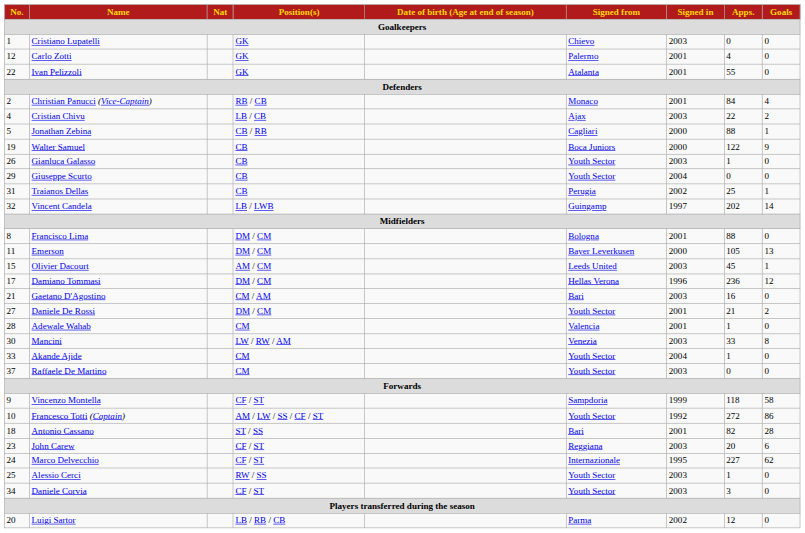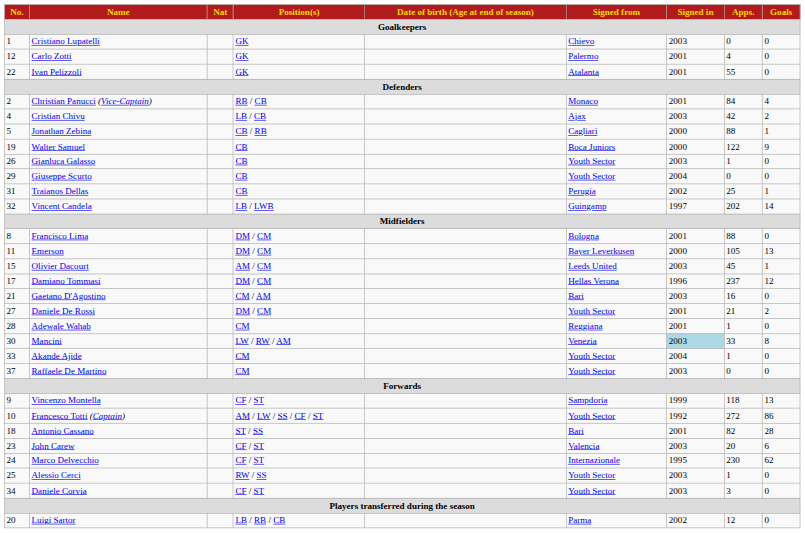 <table class="wikitable" style="text-align:left; font-size:90%; width:100%">
 <tr>
 <th style="background:#B21B1C; color:#FFD700; text-align:center;">No.</th>
 <th style="background:#B21B1C; color:#FFD700; text-align:center;">Name</th>
 <th style="background:#B21B1C; color:#FFD700; text-align:center;">Nat</th>
 <th style="background:#B21B1C; color:#FFD700; text-align:center;">Position(s)</th>
 <th style="background:#B21B1C; color:#FFD700; text-align:center;">Date of birth (Age at end of season)</th>
 <th style="background:#B21B1C; color:#FFD700; text-align:center;">Signed from</th>
 <th style="background:#B21B1C; color:#FFD700; text-align:center;">Signed in</th>
 <th style="background:#B21B1C; color:#FFD700; text-align:center;">Apps.</th>
 <th style="background:#B21B1C; color:#FFD700; text-align:center;">Goals</th>
 </tr>
 <tr>
 <th colspan=10 style="background:#DCDCDC; text-align:center;">Goalkeepers</th>
 </tr>
 <tr>
 <td>1</td>
 <td><a href='#'>Cristiano Lupatelli</a></td>
 <td></td>
 <td><a href='#'>GK</a></td>
 <td></td>
 <td> <a href='#'>Chievo</a></td>
 <td>2003</td>
 <td>0</td>
 <td>0</td>
 </tr>
 <tr>
 <td>12</td>
 <td><a href='#'>Carlo Zotti</a></td>
 <td></td>
 <td><a href='#'>GK</a></td>
 <td></td>
 <td> <a href='#'>Palermo</a></td>
 <td>2001</td>
 <td>4</td>
 <td>0</td>
 </tr>
 <tr>
 <td>22</td>
 <td><a href='#'>Ivan Pelizzoli</a></td>
 <td></td>
 <td><a href='#'>GK</a></td>
 <td></td>
 <td> <a href='#'>Atalanta</a></td>
 <td>2001</td>
 <td>55</td>
 <td>0</td>
 </tr>
 <tr>
 <th colspan=10 style="background:#DCDCDC; text-align:center;">Defenders</th>
 </tr>
 <tr>
 <td>2</td>
 <td><a href='#'>Christian Panucci</a> <em>(<a href='#'>Vice-Captain</a>)</em></td>
 <td></td>
 <td><a href='#'>RB</a> / <a href='#'>CB</a></td>
 <td></td>
 <td> <a href='#'>Monaco</a></td>
 <td>2001</td>
 <td>84</td>
 <td>4</td>
 </tr>
 <tr>
 <td>4</td>
 <td><a href='#'>Cristian Chivu</a></td>
 <td></td>
 <td><a href='#'>LB</a> / <a href='#'>CB</a></td>
 <td></td>
 <td> <a href='#'>Ajax</a></td>
 <td>2003</td>
-<td>22</td>
+<td>42</td>
 <td>2</td>
 </tr>
 <tr>
 <td>5</td>
 <td><a href='#'>Jonathan Zebina</a></td>
 <td></td>
 <td><a href='#'>CB</a> / <a href='#'>RB</a></td>
 <td></td>
 <td> <a href='#'>Cagliari</a></td>
 <td>2000</td>
 <td>88</td>
 <td>1</td>
 </tr>
 <tr>
 <td>19</td>
 <td><a href='#'>Walter Samuel</a></td>
 <td></td>
 <td><a href='#'>CB</a></td>
 <td></td>
 <td> <a href='#'>Boca Juniors</a></td>
 <td>2000</td>
 <td>122</td>
 <td>9</td>
 </tr>
 <tr>
 <td>26</td>
 <td><a href='#'>Gianluca Galasso</a></td>
 <td></td>
 <td><a href='#'>CB</a></td>
 <td></td>
 <td> <a href='#'>Youth Sector</a></td>
 <td>2003</td>
 <td>1</td>
 <td>0</td>
 </tr>
 <tr>
 <td>29</td>
 <td><a href='#'>Giuseppe Scurto</a></td>
 <td></td>
 <td><a href='#'>CB</a></td>
 <td></td>
 <td> <a href='#'>Youth Sector</a></td>
 <td>2004</td>
 <td>0</td>
 <td>0</td>
 </tr>
 <tr>
 <td>31</td>
 <td><a href='#'>Traianos Dellas</a></td>
 <td></td>
 <td><a href='#'>CB</a></td>
 <td></td>
 <td> <a href='#'>Perugia</a></td>
 <td>2002</td>
 <td>25</td>
 <td>1</td>
 </tr>
 <tr>
 <td>32</td>
 <td><a href='#'>Vincent Candela</a></td>
 <td></td>
 <td><a href='#'>LB</a> / <a href='#'>LWB</a></td>
 <td></td>
 <td> <a href='#'>Guingamp</a></td>
 <td>1997</td>
 <td>202</td>
 <td>14</td>
 </tr>
 <tr>
 <th colspan=10 style="background:#DCDCDC; text-align:center;">Midfielders</th>
 </tr>
 <tr>
 <td>8</td>
 <td><a href='#'>Francisco Lima</a></td>
 <td></td>
 <td><a href='#'>DM</a> / <a href='#'>CM</a></td>
 <td></td>
 <td> <a href='#'>Bologna</a></td>
 <td>2001</td>
 <td>88</td>
 <td>0</td>
 </tr>
 <tr>
 <td>11</td>
 <td><a href='#'>Emerson</a></td>
 <td></td>
 <td><a href='#'>DM</a> / <a href='#'>CM</a></td>
 <td></td>
 <td> <a href='#'>Bayer Leverkusen</a></td>
 <td>2000</td>
 <td>105</td>
 <td>13</td>
 </tr>
 <tr>
 <td>15</td>
 <td><a href='#'>Olivier Dacourt</a></td>
 <td></td>
 <td><a href='#'>AM</a> / <a href='#'>CM</a></td>
 <td></td>
 <td> <a href='#'>Leeds United</a></td>
 <td>2003</td>
 <td>45</td>
 <td>1</td>
 </tr>
 <tr>
 <td>17</td>
 <td><a href='#'>Damiano Tommasi</a></td>
 <td></td>
 <td><a href='#'>DM</a> / <a href='#'>CM</a></td>
 <td></td>
 <td> <a href='#'>Hellas Verona</a></td>
 <td>1996</td>
-<td>236</td>
+<td>237</td>
 <td>12</td>
 </tr>
 <tr>
 <td>21</td>
 <td><a href='#'>Gaetano D'Agostino</a></td>
 <td></td>
 <td><a href='#'>CM</a> / <a href='#'>AM</a></td>
 <td></td>
 <td> <a href='#'>Bari</a></td>
 <td>2003</td>
 <td>16</td>
 <td>0</td>
 </tr>
 <tr>
 <td>27</td>
 <td><a href='#'>Daniele De Rossi</a></td>
 <td></td>
 <td><a href='#'>DM</a> / <a href='#'>CM</a></td>
 <td></td>
 <td> <a href='#'>Youth Sector</a></td>
 <td>2001</td>
 <td>21</td>
 <td>2</td>
 </tr>
 <tr>
 <td>28</td>
 <td><a href='#'>Adewale Wahab</a></td>
 <td></td>
 <td><a href='#'>CM</a></td>
 <td></td>
-<td> <a href='#'>Valencia</a></td>
+<td> <a href='#'>Reggiana</a></td>
 <td>2001</td>
 <td>1</td>
 <td>0</td>
 </tr>
 <tr>
 <td>30</td>
 <td><a href='#'>Mancini</a></td>
 <td></td>
 <td><a href='#'>LW</a> / <a href='#'>RW</a> / <a href='#'>AM</a></td>
 <td></td>
 <td> <a href='#'>Venezia</a></td>
-<td>2003</td>
+<td style="background: lightblue;">2003</td>
 <td>33</td>
 <td>8</td>
 </tr>
 <tr>
 <td>33</td>
 <td><a href='#'>Akande Ajide</a></td>
 <td></td>
 <td><a href='#'>CM</a></td>
 <td></td>
 <td> <a href='#'>Youth Sector</a></td>
 <td>2004</td>
 <td>1</td>
 <td>0</td>
 </tr>
 <tr>
 <td>37</td>
 <td><a href='#'>Raffaele De Martino</a></td>
 <td></td>
 <td><a href='#'>CM</a></td>
 <td></td>
 <td> <a href='#'>Youth Sector</a></td>
 <td>2003</td>
 <td>0</td>
 <td>0</td>
 </tr>
 <tr>
 <th colspan=10 style="background:#DCDCDC; text-align:center;">Forwards</th>
 </tr>
 <tr>
 <td>9</td>
 <td><a href='#'>Vincenzo Montella</a></td>
 <td></td>
 <td><a href='#'>CF</a> / <a href='#'>ST</a></td>
 <td></td>
 <td> <a href='#'>Sampdoria</a></td>
 <td>1999</td>
 <td>118</td>
-<td>58</td>
+<td>13</td>
 </tr>
 <tr>
 <td>10</td>
 <td><a href='#'>Francesco Totti</a> <em>(<a href='#'>Captain</a>)</em></td>
 <td></td>
 <td><a href='#'>AM</a> / <a href='#'>LW</a> / <a href='#'>SS</a> / <a href='#'>CF</a> / <a href='#'>ST</a></td>
 <td></td>
 <td> <a href='#'>Youth Sector</a></td>
 <td>1992</td>
 <td>272</td>
 <td>86</td>
 </tr>
 <tr>
 <td>18</td>
 <td><a href='#'>Antonio Cassano</a></td>
 <td></td>
 <td><a href='#'>ST</a> / <a href='#'>SS</a></td>
 <td></td>
 <td> <a href='#'>Bari</a></td>
 <td>2001</td>
 <td>82</td>
 <td>28</td>
 </tr>
 <tr>
 <td>23</td>
 <td><a href='#'>John Carew</a></td>
 <td></td>
 <td><a href='#'>CF</a> / <a href='#'>ST</a></td>
 <td></td>
-<td> <a href='#'>Reggiana</a></td>
+<td> <a href='#'>Valencia</a></td>
 <td>2003</td>
 <td>20</td>
 <td>6</td>
 </tr>
 <tr>
 <td>24</td>
 <td><a href='#'>Marco Delvecchio</a></td>
 <td></td>
 <td><a href='#'>CF</a> / <a href='#'>ST</a></td>
 <td></td>
 <td> <a href='#'>Internazionale</a></td>
 <td>1995</td>
-<td>227</td>
+<td>230</td>
 <td>62</td>
 </tr>
 <tr>
 <td>25</td>
 <td><a href='#'>Alessio Cerci</a></td>
 <td></td>
 <td><a href='#'>RW</a> / <a href='#'>SS</a></td>
 <td></td>
 <td> <a href='#'>Youth Sector</a></td>
 <td>2003</td>
 <td>1</td>
 <td>0</td>
 </tr>
 <tr>
 <td>34</td>
 <td><a href='#'>Daniele Corvia</a></td>
 <td></td>
 <td><a href='#'>CF</a> / <a href='#'>ST</a></td>
 <td></td>
 <td> <a href='#'>Youth Sector</a></td>
 <td>2003</td>
 <td>3</td>
 <td>0</td>
 </tr>
 <tr>
 <th colspan=10 style="background:#DCDCDC; text-align:center;">Players transferred during the season</th>
 </tr>
 <tr>
 <td>20</td>
 <td><a href='#'>Luigi Sartor</a></td>
 <td></td>
 <td><a href='#'>LB</a> / <a href='#'>RB</a> / <a href='#'>CB</a></td>
 <td></td>
 <td> <a href='#'>Parma</a></td>
 <td>2002</td>
 <td>12</td>
 <td>0</td>
 </tr>
 </table>
